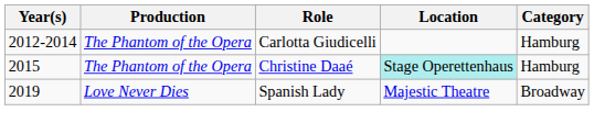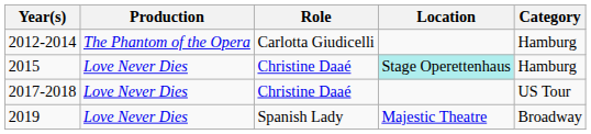 <table class="wikitable">
 <tr>
 <th>Year(s)</th>
 <th>Production</th>
 <th>Role</th>
 <th>Location</th>
 <th>Category</th>
 </tr>
 <tr>
 <td>2012-2014</td>
 <td><em><a href='#'>The Phantom of the Opera</a></em></td>
 <td>Carlotta Giudicelli</td>
 <td></td>
 <td>Hamburg</td>
 </tr>
 <tr>
 <td>2015</td>
-<td><em><a href='#'>The Phantom of the Opera</a></em></td>
+<td><em><a href='#'>Love Never Dies</a></em></td>
 <td><a href='#'>Christine Daaé</a></td>
 <td style="background: paleturquoise;">Stage Operettenhaus</td>
 <td>Hamburg</td>
+</tr>
+<tr>
+<td>2017-2018</td>
+<td><em><a href='#'>Love Never Dies</a></em></td>
+<td><a href='#'>Christine Daaé</a></td>
+<td></td>
+<td>US Tour</td>
 </tr>
 <tr>
 <td>2019</td>
 <td><em><a href='#'>Love Never Dies</a></em></td>
 <td>Spanish Lady</td>
 <td><a href='#'>Majestic Theatre</a></td>
 <td>Broadway</td>
 </tr>
 </table>
